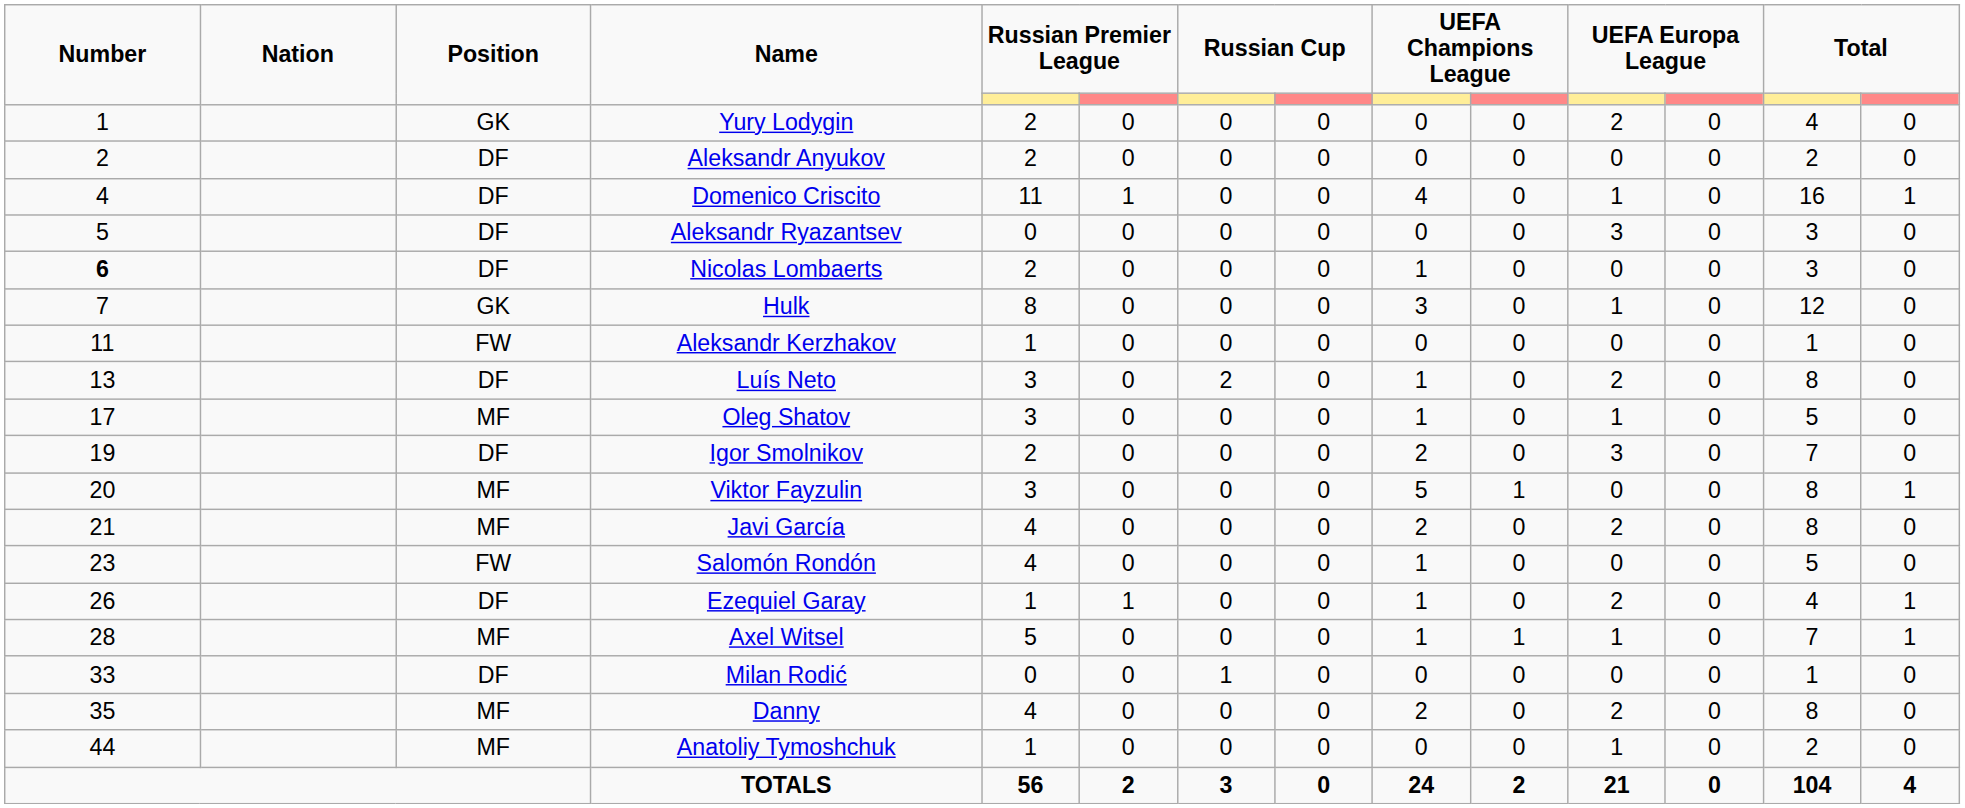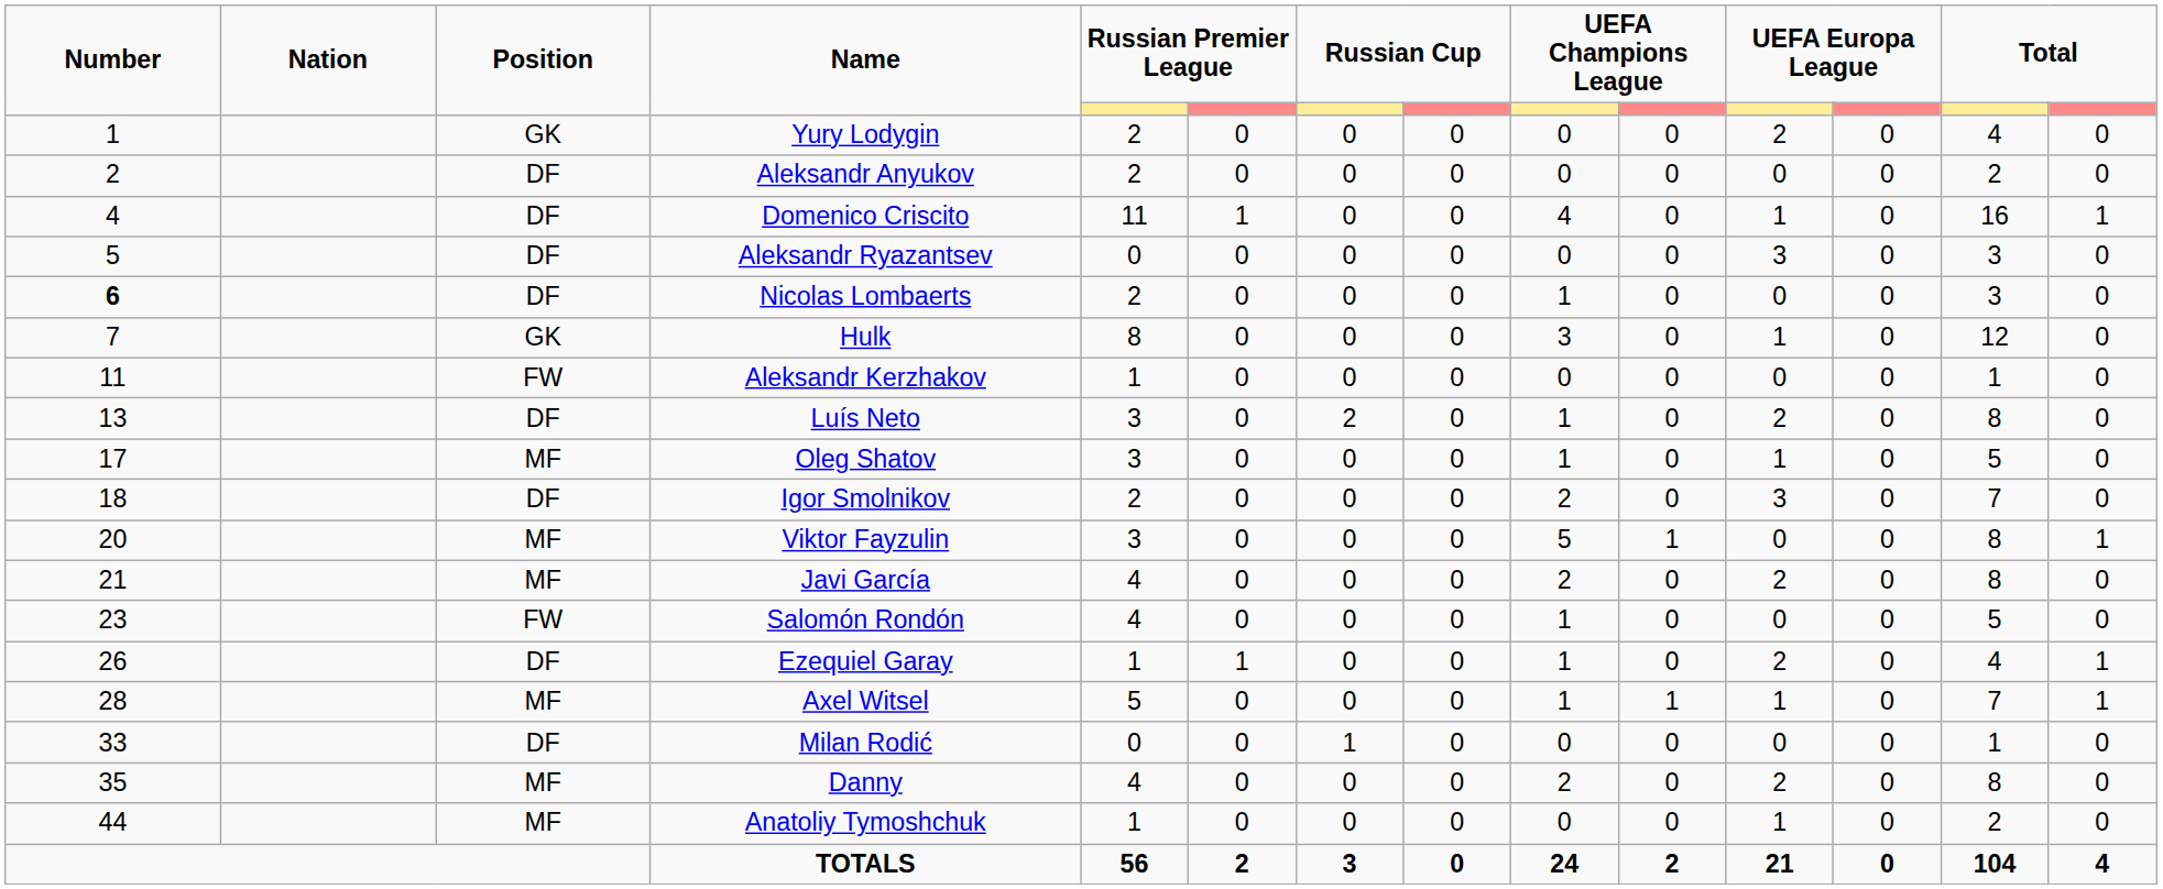 <table class="wikitable" style="text-align:center;">
 <tr style="text-align:center;">
 <td rowspan="2"  style="width:10%; "><strong>Number</strong></td>
 <td rowspan="2"  style="width:10%; "><strong>Nation</strong></td>
 <td rowspan="2"  style="width:10%; "><strong>Position</strong></td>
 <td rowspan="2"  style="width:20%; "><strong>Name</strong></td>
 <td colspan="2"><strong>Russian Premier League</strong></td>
 <td colspan="2"><strong>Russian Cup</strong></td>
 <td colspan="2"><strong>UEFA Champions League</strong></td>
 <td colspan="2"><strong>UEFA Europa League</strong></td>
 <td colspan="2"><strong>Total</strong></td>
 </tr>
 <tr>
 <th style="width:60px; background:#fe9;"></th>
 <th style="width:60px; background:#ff8888;"></th>
 <th style="width:60px; background:#fe9;"></th>
 <th style="width:60px; background:#ff8888;"></th>
 <th style="width:60px; background:#fe9;"></th>
 <th style="width:60px; background:#ff8888;"></th>
 <th style="width:60px; background:#fe9;"></th>
 <th style="width:60px; background:#ff8888;"></th>
 <th style="width:60px; background:#fe9;"></th>
 <th style="width:60px; background:#ff8888;"></th>
 </tr>
 <tr>
 <td>1</td>
 <td></td>
 <td>GK</td>
 <td><a href='#'>Yury Lodygin</a></td>
 <td>2</td>
 <td>0</td>
 <td>0</td>
 <td>0</td>
 <td>0</td>
 <td>0</td>
 <td>2</td>
 <td>0</td>
 <td>4</td>
 <td>0</td>
 </tr>
 <tr>
 <td>2</td>
 <td></td>
 <td>DF</td>
 <td><a href='#'>Aleksandr Anyukov</a></td>
 <td>2</td>
 <td>0</td>
 <td>0</td>
 <td>0</td>
 <td>0</td>
 <td>0</td>
 <td>0</td>
 <td>0</td>
 <td>2</td>
 <td>0</td>
 </tr>
 <tr>
 <td>4</td>
 <td></td>
 <td>DF</td>
 <td><a href='#'>Domenico Criscito</a></td>
 <td>11</td>
 <td>1</td>
 <td>0</td>
 <td>0</td>
 <td>4</td>
 <td>0</td>
 <td>1</td>
 <td>0</td>
 <td>16</td>
 <td>1</td>
 </tr>
 <tr>
 <td>5</td>
 <td></td>
 <td>DF</td>
 <td><a href='#'>Aleksandr Ryazantsev</a></td>
 <td>0</td>
 <td>0</td>
 <td>0</td>
 <td>0</td>
 <td>0</td>
 <td>0</td>
 <td>3</td>
 <td>0</td>
 <td>3</td>
 <td>0</td>
 </tr>
 <tr>
 <td><strong>6</strong></td>
 <td></td>
 <td>DF</td>
 <td><a href='#'>Nicolas Lombaerts</a></td>
 <td>2</td>
 <td>0</td>
 <td>0</td>
 <td>0</td>
 <td>1</td>
 <td>0</td>
 <td>0</td>
 <td>0</td>
 <td>3</td>
 <td>0</td>
 </tr>
 <tr>
 <td>7</td>
 <td></td>
 <td>GK</td>
 <td><a href='#'>Hulk</a></td>
 <td>8</td>
 <td>0</td>
 <td>0</td>
 <td>0</td>
 <td>3</td>
 <td>0</td>
 <td>1</td>
 <td>0</td>
 <td>12</td>
 <td>0</td>
 </tr>
 <tr>
 <td>11</td>
 <td></td>
 <td>FW</td>
 <td><a href='#'>Aleksandr Kerzhakov</a></td>
 <td>1</td>
 <td>0</td>
 <td>0</td>
 <td>0</td>
 <td>0</td>
 <td>0</td>
 <td>0</td>
 <td>0</td>
 <td>1</td>
 <td>0</td>
 </tr>
 <tr>
 <td>13</td>
 <td></td>
 <td>DF</td>
 <td><a href='#'>Luís Neto</a></td>
 <td>3</td>
 <td>0</td>
 <td>2</td>
 <td>0</td>
 <td>1</td>
 <td>0</td>
 <td>2</td>
 <td>0</td>
 <td>8</td>
 <td>0</td>
 </tr>
 <tr>
 <td>17</td>
 <td></td>
 <td>MF</td>
 <td><a href='#'>Oleg Shatov</a></td>
 <td>3</td>
 <td>0</td>
 <td>0</td>
 <td>0</td>
 <td>1</td>
 <td>0</td>
 <td>1</td>
 <td>0</td>
 <td>5</td>
 <td>0</td>
 </tr>
 <tr>
-<td>19</td>
+<td>18</td>
 <td></td>
 <td>DF</td>
 <td><a href='#'>Igor Smolnikov</a></td>
 <td>2</td>
 <td>0</td>
 <td>0</td>
 <td>0</td>
 <td>2</td>
 <td>0</td>
 <td>3</td>
 <td>0</td>
 <td>7</td>
 <td>0</td>
 </tr>
 <tr>
 <td>20</td>
 <td></td>
 <td>MF</td>
 <td><a href='#'>Viktor Fayzulin</a></td>
 <td>3</td>
 <td>0</td>
 <td>0</td>
 <td>0</td>
 <td>5</td>
 <td>1</td>
 <td>0</td>
 <td>0</td>
 <td>8</td>
 <td>1</td>
 </tr>
 <tr>
 <td>21</td>
 <td></td>
 <td>MF</td>
 <td><a href='#'>Javi García</a></td>
 <td>4</td>
 <td>0</td>
 <td>0</td>
 <td>0</td>
 <td>2</td>
 <td>0</td>
 <td>2</td>
 <td>0</td>
 <td>8</td>
 <td>0</td>
 </tr>
 <tr>
 <td>23</td>
 <td></td>
 <td>FW</td>
 <td><a href='#'>Salomón Rondón</a></td>
 <td>4</td>
 <td>0</td>
 <td>0</td>
 <td>0</td>
 <td>1</td>
 <td>0</td>
 <td>0</td>
 <td>0</td>
 <td>5</td>
 <td>0</td>
 </tr>
 <tr>
 <td>26</td>
 <td></td>
 <td>DF</td>
 <td><a href='#'>Ezequiel Garay</a></td>
 <td>1</td>
 <td>1</td>
 <td>0</td>
 <td>0</td>
 <td>1</td>
 <td>0</td>
 <td>2</td>
 <td>0</td>
 <td>4</td>
 <td>1</td>
 </tr>
 <tr>
 <td>28</td>
 <td></td>
 <td>MF</td>
 <td><a href='#'>Axel Witsel</a></td>
 <td>5</td>
 <td>0</td>
 <td>0</td>
 <td>0</td>
 <td>1</td>
 <td>1</td>
 <td>1</td>
 <td>0</td>
 <td>7</td>
 <td>1</td>
 </tr>
 <tr>
 <td>33</td>
 <td></td>
 <td>DF</td>
 <td><a href='#'>Milan Rodić</a></td>
 <td>0</td>
 <td>0</td>
 <td>1</td>
 <td>0</td>
 <td>0</td>
 <td>0</td>
 <td>0</td>
 <td>0</td>
 <td>1</td>
 <td>0</td>
 </tr>
 <tr>
 <td>35</td>
 <td></td>
 <td>MF</td>
 <td><a href='#'>Danny</a></td>
 <td>4</td>
 <td>0</td>
 <td>0</td>
 <td>0</td>
 <td>2</td>
 <td>0</td>
 <td>2</td>
 <td>0</td>
 <td>8</td>
 <td>0</td>
 </tr>
 <tr>
 <td>44</td>
 <td></td>
 <td>MF</td>
 <td><a href='#'>Anatoliy Tymoshchuk</a></td>
 <td>1</td>
 <td>0</td>
 <td>0</td>
 <td>0</td>
 <td>0</td>
 <td>0</td>
 <td>1</td>
 <td>0</td>
 <td>2</td>
 <td>0</td>
 </tr>
 <tr>
 <td colspan="3"></td>
 <td><strong>TOTALS</strong></td>
 <td><strong>56</strong></td>
 <td><strong>2</strong></td>
 <td><strong>3</strong></td>
 <td><strong>0</strong></td>
 <td><strong>24</strong></td>
 <td><strong>2</strong></td>
 <td><strong>21</strong></td>
 <td><strong>0</strong></td>
 <td><strong>104</strong></td>
 <td><strong>4</strong></td>
 </tr>
 </table>
